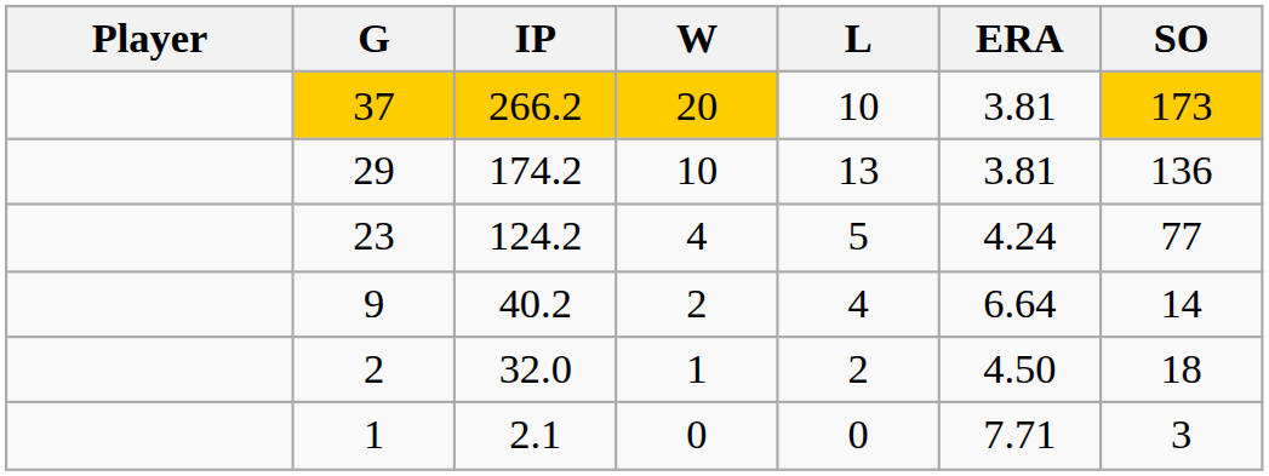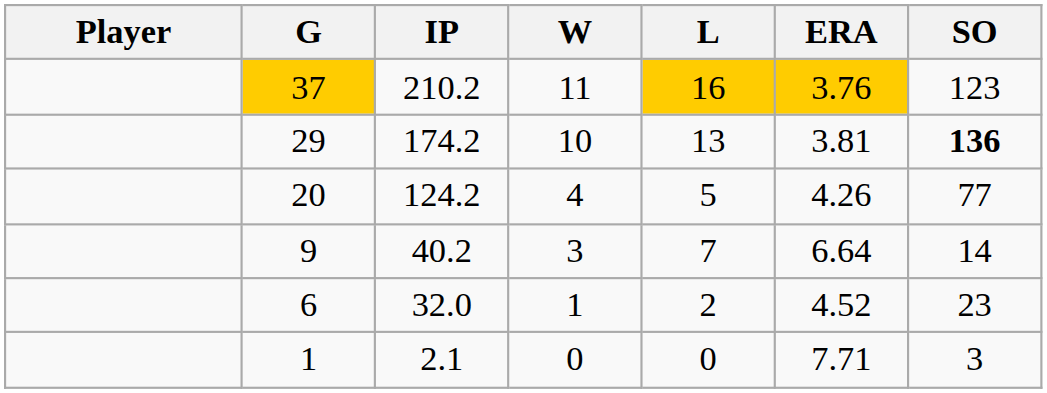 <table class="wikitable sortable">
 <tr>
 <th bgcolor="#DDDDFF" width="16%">Player</th>
 <th bgcolor="#DDDDFF" width="9%">G</th>
 <th bgcolor="#DDDDFF" width="9%">IP</th>
 <th bgcolor="#DDDDFF" width="9%">W</th>
 <th bgcolor="#DDDDFF" width="9%">L</th>
 <th bgcolor="#DDDDFF" width="9%">ERA</th>
 <th bgcolor="#DDDDFF" width="9%">SO</th>
 </tr>
 <tr align="center">
 <td></td>
 <td bgcolor="FFCC00">37</td>
-<td bgcolor="FFCC00">266.2</td>
-<td bgcolor="FFCC00">20</td>
-<td>10</td>
-<td>3.81</td>
-<td bgcolor="FFCC00">173</td>
+<td>210.2</td>
+<td>11</td>
+<td bgcolor="FFCC00">16</td>
+<td bgcolor="FFCC00">3.76</td>
+<td>123</td>
 </tr>
 <tr align="center">
 <td></td>
 <td>29</td>
 <td>174.2</td>
 <td>10</td>
 <td>13</td>
 <td>3.81</td>
-<td>136</td>
+<td><strong>136</strong></td>
 </tr>
 <tr align="center">
 <td></td>
-<td>23</td>
+<td>20</td>
 <td>124.2</td>
 <td>4</td>
 <td>5</td>
-<td>4.24</td>
+<td>4.26</td>
 <td>77</td>
 </tr>
 <tr align=center>
 <td></td>
 <td>9</td>
 <td>40.2</td>
-<td>2</td>
-<td>4</td>
+<td>3</td>
+<td>7</td>
 <td>6.64</td>
 <td>14</td>
 </tr>
 <tr align="center">
 <td></td>
-<td>2</td>
+<td>6</td>
 <td>32.0</td>
 <td>1</td>
 <td>2</td>
-<td>4.50</td>
-<td>18</td>
+<td>4.52</td>
+<td>23</td>
 </tr>
 <tr align="center">
 <td></td>
 <td>1</td>
 <td>2.1</td>
 <td>0</td>
 <td>0</td>
 <td>7.71</td>
 <td>3</td>
 </tr>
 </table>
